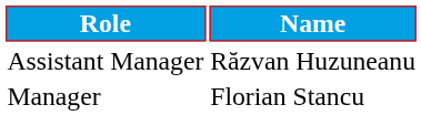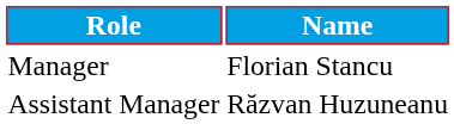 <table class="toccolours">
 <tr>
 <th style="background:#01a0e2;color:#FFFFFF;border:1px solid #c91d27">Role</th>
 <th style="background:#01a0e2;color:#FFFFFF;border:1px solid #c91d27">Name</th>
 </tr>
 <tr>
+<td>Manager</td>
+<td> Florian Stancu</td>
+</tr>
+<tr>
 <td>Assistant Manager</td>
 <td> Răzvan Huzuneanu</td>
 </tr>
-<tr>
-<td>Manager</td>
-<td> Florian Stancu</td>
-</tr>
 </table>
